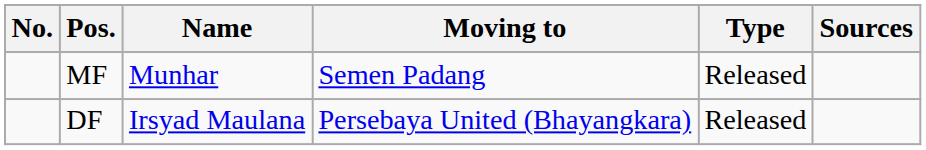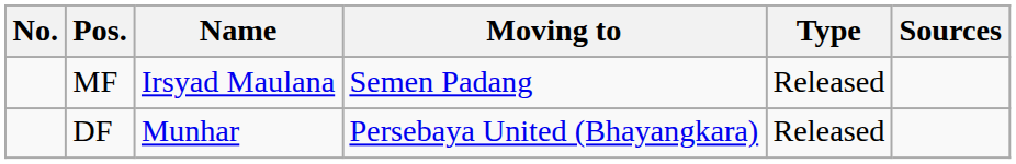 <table class="wikitable" Style="font-size:90%">
 <tr>
 <th>No.</th>
 <th>Pos.</th>
 <th>Name</th>
 <th>Moving to</th>
 <th>Type</th>
 <th>Sources</th>
 </tr>
 <tr>
 <td></td>
 <td>MF</td>
-<td> <a href='#'>Munhar</a></td>
+<td> <a href='#'>Irsyad Maulana</a></td>
 <td><a href='#'>Semen Padang</a></td>
 <td>Released</td>
 <td></td>
 </tr>
 <tr>
 <td></td>
 <td>DF</td>
-<td> <a href='#'>Irsyad Maulana</a></td>
+<td> <a href='#'>Munhar</a></td>
 <td><a href='#'>Persebaya United (Bhayangkara)</a></td>
 <td>Released</td>
 <td></td>
 </tr>
 </table>
